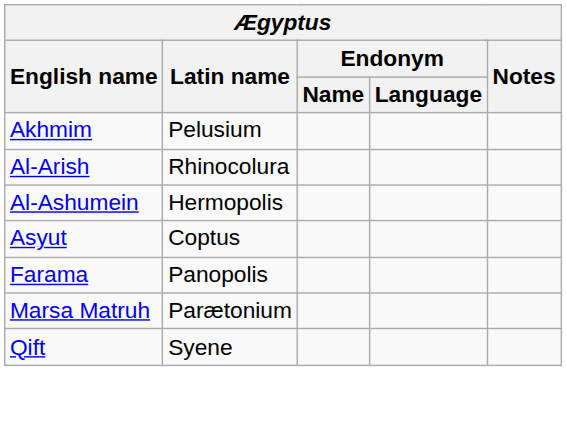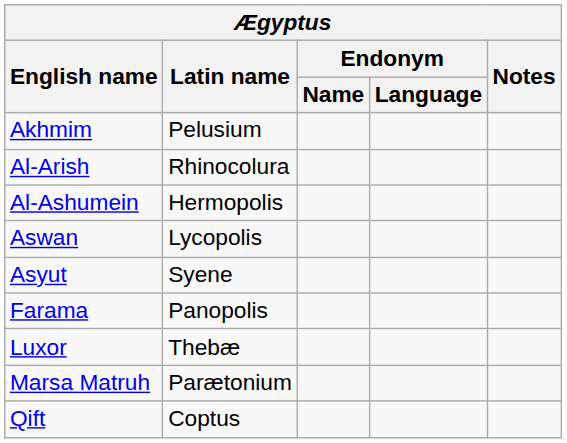 <table class="wikitable sortable">
 <tr>
 <th colspan="5"> <em>Ægyptus</em></th>
 </tr>
 <tr>
 <th rowspan="2">English name</th>
 <th rowspan="2">Latin name</th>
 <th colspan="2">Endonym</th>
 <th rowspan="2">Notes</th>
 </tr>
 <tr>
 <th>Name</th>
 <th>Language</th>
 </tr>
 <tr>
 <td><a href='#'>Akhmim</a></td>
 <td>Pelusium</td>
 <td></td>
 <td></td>
 <td></td>
 </tr>
 <tr>
 <td><a href='#'>Al-Arish</a></td>
 <td>Rhinocolura</td>
 <td></td>
 <td></td>
 <td></td>
 </tr>
 <tr>
 <td><a href='#'>Al-Ashumein</a></td>
 <td>Hermopolis</td>
 <td></td>
 <td></td>
 <td></td>
 </tr>
 <tr>
+<td><a href='#'>Aswan</a></td>
+<td>Lycopolis</td>
+<td></td>
+<td></td>
+<td></td>
+</tr>
+<tr>
 <td><a href='#'>Asyut</a></td>
-<td>Coptus</td>
+<td>Syene</td>
 <td></td>
 <td></td>
 <td></td>
 </tr>
 <tr>
 <td><a href='#'>Farama</a></td>
 <td>Panopolis</td>
+<td></td>
+<td></td>
+<td></td>
+</tr>
+<tr>
+<td><a href='#'>Luxor</a></td>
+<td>Thebæ</td>
 <td></td>
 <td></td>
 <td></td>
 </tr>
 <tr>
 <td><a href='#'>Marsa Matruh</a></td>
 <td>Parætonium</td>
 <td></td>
 <td></td>
 <td></td>
 </tr>
 <tr>
 <td><a href='#'>Qift</a></td>
-<td>Syene</td>
+<td>Coptus</td>
 <td></td>
 <td></td>
 <td></td>
 </tr>
 </table>
